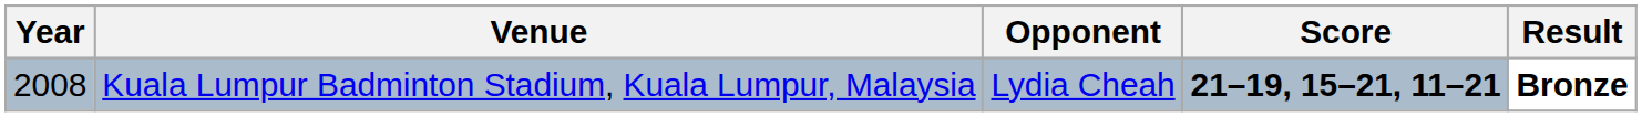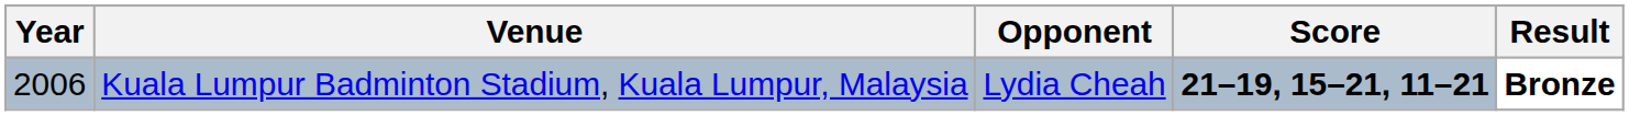 <table class="sortable wikitable" style="font-size: 90%;">
 <tr>
 <th>Year</th>
 <th>Venue</th>
 <th>Opponent</th>
 <th>Score</th>
 <th>Result</th>
 </tr>
 <tr style="background:#AABBCC">
-<td align="center">2008</td>
+<td align="center">2006</td>
 <td align="left"><a href='#'>Kuala Lumpur Badminton Stadium</a>, <a href='#'>Kuala Lumpur, Malaysia</a></td>
 <td align="left"> <a href='#'>Lydia Cheah</a></td>
 <td align="left"><strong>21–19, 15–21, 11–21</strong></td>
 <td style="text-align:left; background:white"> <strong>Bronze</strong></td>
 </tr>
 </table>
